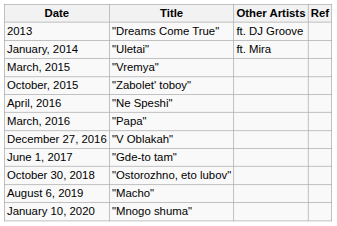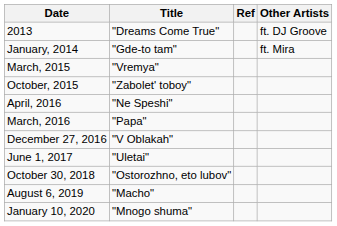 <table class="wikitable">
 <tr>
 <th>Date</th>
 <th>Title</th>
+<th>Ref</th>
 <th>Other Artists</th>
-<th>Ref</th>
 </tr>
 <tr>
 <td>2013</td>
 <td>"Dreams Come True"</td>
+<td></td>
 <td>ft. DJ Groove</td>
-<td></td>
 </tr>
 <tr>
 <td>January, 2014</td>
-<td>"Uletai"</td>
+<td>"Gde-to tam"</td>
+<td></td>
 <td>ft. Mira</td>
-<td></td>
 </tr>
 <tr>
 <td>March, 2015</td>
 <td>"Vremya"</td>
 <td></td>
 <td></td>
 </tr>
 <tr>
 <td>October, 2015</td>
 <td>"Zabolet' toboy"</td>
 <td></td>
 <td></td>
 </tr>
 <tr>
 <td>April, 2016</td>
 <td>"Ne Speshi"</td>
 <td></td>
 <td></td>
 </tr>
 <tr>
 <td>March, 2016</td>
 <td>"Papa"</td>
 <td></td>
 <td></td>
 </tr>
 <tr>
 <td>December 27, 2016</td>
 <td>"V Oblakah"</td>
 <td></td>
 <td></td>
 </tr>
 <tr>
 <td>June 1, 2017</td>
-<td>"Gde-to tam"</td>
+<td>"Uletai"</td>
 <td></td>
 <td></td>
 </tr>
 <tr>
 <td>October 30, 2018</td>
 <td>"Ostorozhno, eto lubov"</td>
 <td></td>
 <td></td>
 </tr>
 <tr>
 <td>August 6, 2019</td>
 <td>"Macho"</td>
 <td></td>
 <td></td>
 </tr>
 <tr>
 <td>January 10, 2020</td>
 <td>"Mnogo shuma"</td>
 <td></td>
 <td></td>
 </tr>
 </table>
